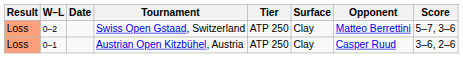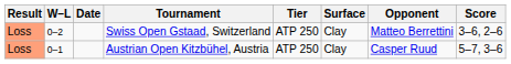 <table class="sortable wikitable">
 <tr>
 <th>Result</th>
 <th class=unsortable>W–L</th>
 <th>Date</th>
 <th>Tournament</th>
 <th>Tier</th>
 <th>Surface</th>
 <th>Opponent</th>
 <th class=unsortable>Score</th>
 </tr>
 <tr>
 <td bgcolor=ffa07a>Loss</td>
 <td><small>0–2</small></td>
 <td><a href='#'></a></td>
 <td><a href='#'>Swiss Open Gstaad</a>, Switzerland</td>
 <td>ATP 250</td>
 <td>Clay</td>
 <td> <a href='#'>Matteo Berrettini</a></td>
-<td>5–7, 3–6</td>
+<td>3–6, 2–6</td>
 </tr>
 <tr>
 <td bgcolor=ffa07a>Loss</td>
 <td><small>0–1</small></td>
 <td><a href='#'></a></td>
 <td><a href='#'>Austrian Open Kitzbühel</a>, Austria</td>
 <td>ATP 250</td>
 <td>Clay</td>
 <td> <a href='#'>Casper Ruud</a></td>
-<td>3–6, 2–6</td>
+<td>5–7, 3–6</td>
 </tr>
 </table>
